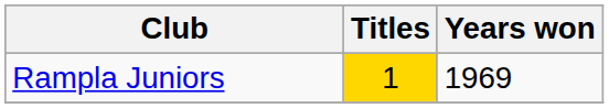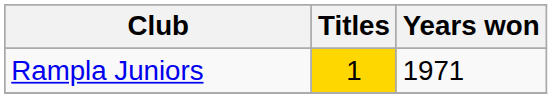 <table class="wikitable sortable" style="text-align:left" width="">
 <tr>
 <th width= 170px>Club</th>
 <th width=>Titles</th>
 <th width=>Years won</th>
 </tr>
 <tr>
 <td><a href='#'>Rampla Juniors</a></td>
 <td align=center style="background: gold;">1</td>
-<td>1969</td>
+<td>1971</td>
 </tr>
 <tr>
 </tr>
 </table>
